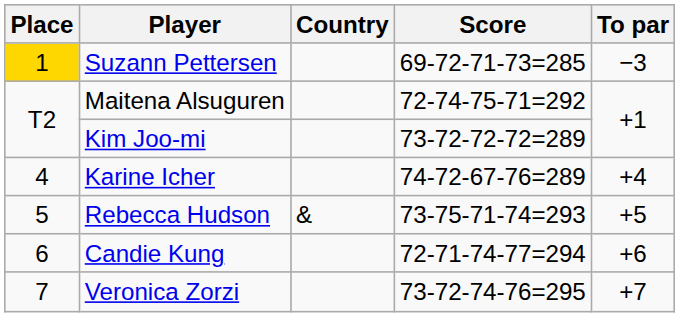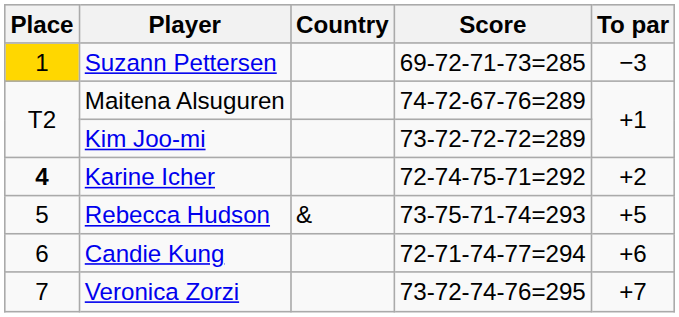 <table class="wikitable" style="font-size:95%;">
 <tr>
 <th>Place</th>
 <th>Player</th>
 <th>Country</th>
 <th>Score</th>
 <th>To par</th>
 </tr>
 <tr>
 <td align=center style="background: gold;">1</td>
 <td><a href='#'>Suzann Pettersen</a></td>
 <td></td>
 <td>69-72-71-73=285</td>
 <td align=center>−3</td>
 </tr>
 <tr>
 <td rowspan=2 align=center>T2</td>
 <td>Maitena Alsuguren</td>
 <td></td>
-<td>72-74-75-71=292</td>
+<td>74-72-67-76=289</td>
 <td rowspan=2 align=center>+1</td>
 </tr>
 <tr>
 <td><a href='#'>Kim Joo-mi</a></td>
 <td></td>
 <td>73-72-72-72=289</td>
 </tr>
 <tr>
-<td align=center>4</td>
+<td align=center><strong>4</strong></td>
 <td><a href='#'>Karine Icher</a></td>
 <td></td>
-<td>74-72-67-76=289</td>
-<td align=center>+4</td>
+<td>72-74-75-71=292</td>
+<td align=center>+2</td>
 </tr>
 <tr>
 <td align=center>5</td>
 <td><a href='#'>Rebecca Hudson</a></td>
 <td> &<br></td>
 <td>73-75-71-74=293</td>
 <td align=center>+5</td>
 </tr>
 <tr>
 <td align=center>6</td>
 <td><a href='#'>Candie Kung</a></td>
 <td></td>
 <td>72-71-74-77=294</td>
 <td align=center>+6</td>
 </tr>
 <tr>
 <td align=center>7</td>
 <td><a href='#'>Veronica Zorzi</a></td>
 <td></td>
 <td>73-72-74-76=295</td>
 <td align=center>+7</td>
 </tr>
 </table>
